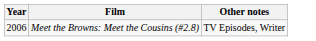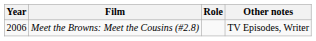 <table class="wikitable sortable">
 <tr>
 <th>Year</th>
 <th>Film</th>
+<th>Role</th>
 <th>Other notes</th>
 </tr>
 <tr>
 <td>2006</td>
 <td><em>Meet the Browns: Meet the Cousins (#2.8)</em></td>
+<td></td>
 <td>TV Episodes, Writer</td>
 </tr>
 </table>
